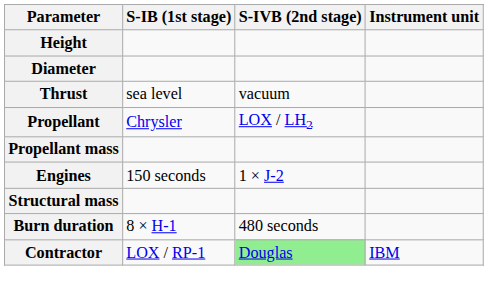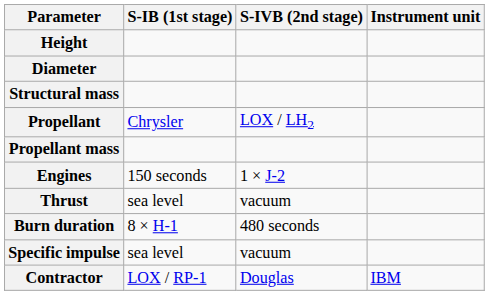 <table class="wikitable">
 <tr>
 <th>Parameter</th>
 <th>S-IB (1st stage)</th>
 <th>S-IVB (2nd stage)</th>
 <th>Instrument unit</th>
 </tr>
 <tr>
 <th>Height</th>
 <td></td>
 <td></td>
 <td></td>
 </tr>
 <tr>
 <th>Diameter</th>
 <td></td>
 <td></td>
 <td></td>
 </tr>
 <tr>
-<th>Thrust</th>
-<td> sea level</td>
-<td> vacuum</td>
+<th>Structural mass</th>
+<td></td>
+<td></td>
 <td></td>
 </tr>
 <tr>
 <th>Propellant</th>
 <td><a href='#'>Chrysler</a></td>
 <td><a href='#'>LOX</a> / <a href='#'>LH<sub>2</sub></a></td>
 <td></td>
 </tr>
 <tr>
 <th>Propellant mass</th>
 <td></td>
 <td></td>
 <td></td>
 </tr>
 <tr>
 <th>Engines</th>
 <td>150 seconds</td>
 <td>1 × <a href='#'>J-2</a></td>
 <td></td>
 </tr>
 <tr>
-<th>Structural mass</th>
-<td></td>
-<td></td>
+<th>Thrust</th>
+<td> sea level</td>
+<td> vacuum</td>
 <td></td>
 </tr>
 <tr>
 <th>Burn duration</th>
 <td>8 × <a href='#'>H-1</a></td>
 <td>480 seconds</td>
 <td></td>
 </tr>
 <tr>
+<th>Specific impulse</th>
+<td> sea level</td>
+<td> vacuum</td>
+<td></td>
+</tr>
+<tr>
 <th>Contractor</th>
 <td><a href='#'>LOX</a> / <a href='#'>RP-1</a></td>
-<td style="background: lightgreen;"><a href='#'>Douglas</a></td>
+<td><a href='#'>Douglas</a></td>
 <td><a href='#'>IBM</a></td>
 </tr>
 </table>
